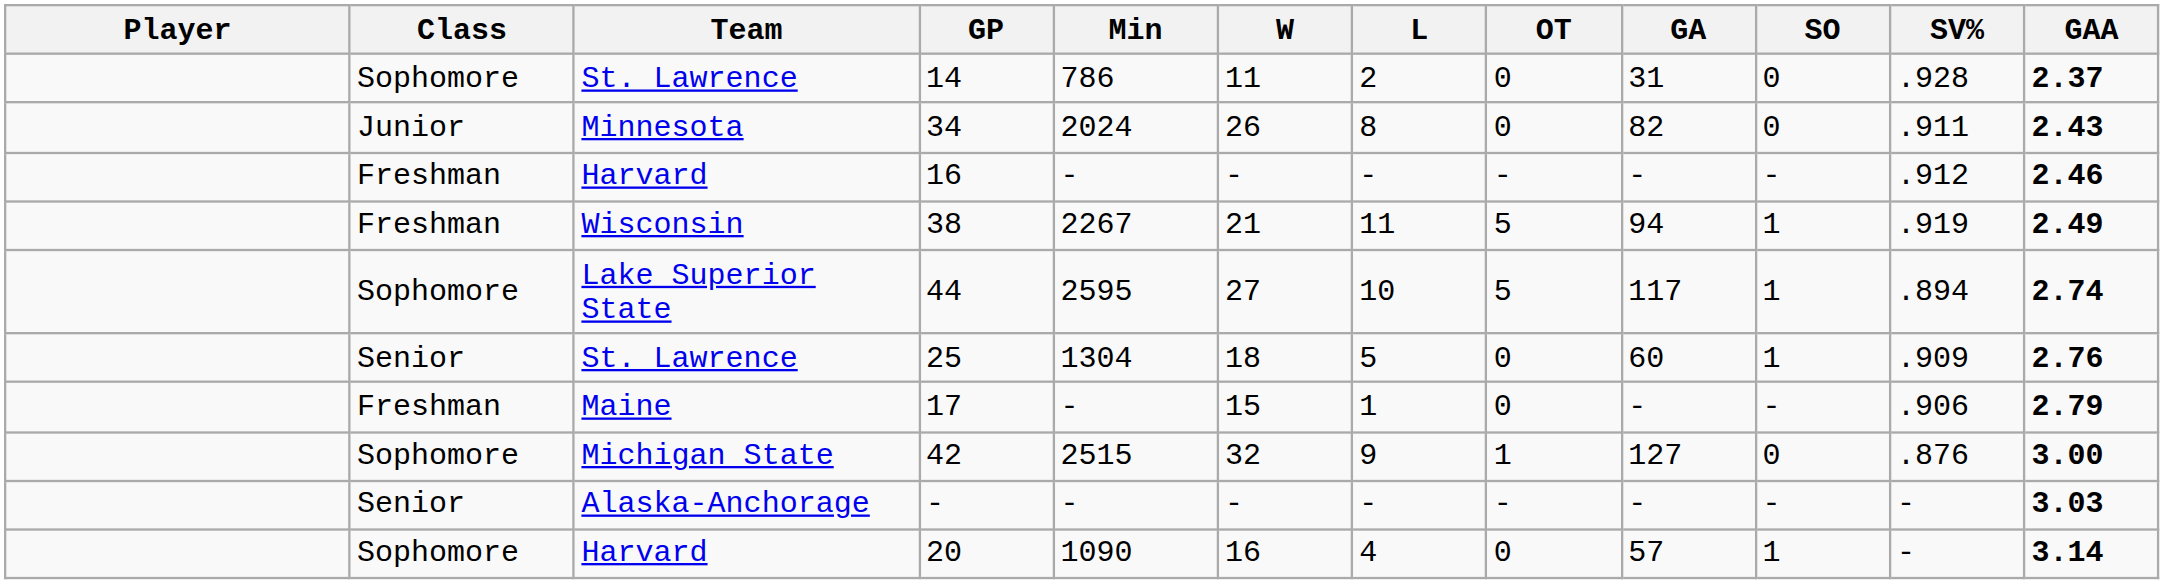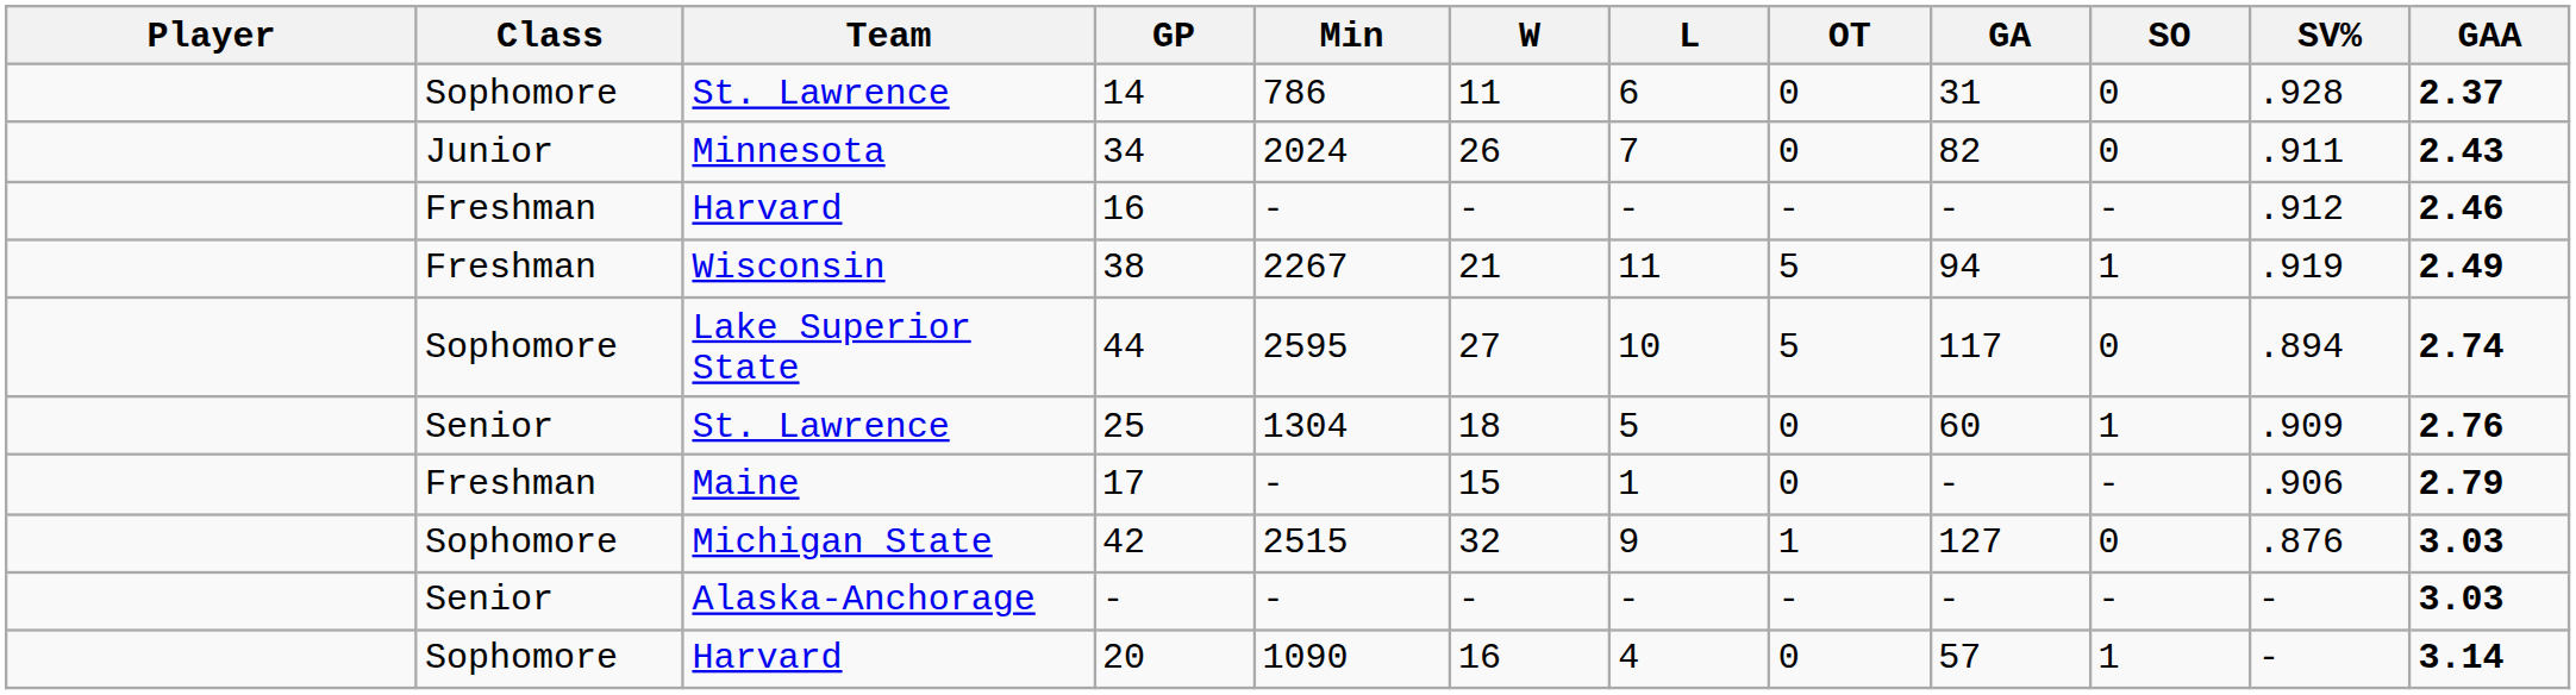 <table class="wikitable sortable">
 <tr>
 <th style="width: 11em;">Player</th>
 <th style="width: 7em;">Class</th>
 <th style="width: 11em;">Team</th>
 <th style="width: 4em;">GP</th>
 <th style="width: 5em;">Min</th>
 <th style="width: 4em;">W</th>
 <th style="width: 4em;">L</th>
 <th style="width: 4em;">OT</th>
 <th style="width: 4em;">GA</th>
 <th style="width: 4em;">SO</th>
 <th style="width: 4em;">SV%</th>
 <th style="width: 4em;">GAA</th>
 </tr>
 <tr>
 <td></td>
 <td>Sophomore</td>
 <td><a href='#'>St. Lawrence</a></td>
 <td>14</td>
 <td>786</td>
 <td>11</td>
-<td>2</td>
+<td>6</td>
 <td>0</td>
 <td>31</td>
 <td>0</td>
 <td>.928</td>
 <td><strong>2.37</strong></td>
 </tr>
 <tr>
 <td></td>
 <td>Junior</td>
 <td><a href='#'>Minnesota</a></td>
 <td>34</td>
 <td>2024</td>
 <td>26</td>
-<td>8</td>
+<td>7</td>
 <td>0</td>
 <td>82</td>
 <td>0</td>
 <td>.911</td>
 <td><strong>2.43</strong></td>
 </tr>
 <tr>
 <td></td>
 <td>Freshman</td>
 <td><a href='#'>Harvard</a></td>
 <td>16</td>
 <td>-</td>
 <td>-</td>
 <td>-</td>
 <td>-</td>
 <td>-</td>
 <td>-</td>
 <td>.912</td>
 <td><strong>2.46</strong></td>
 </tr>
 <tr>
 <td></td>
 <td>Freshman</td>
 <td><a href='#'>Wisconsin</a></td>
 <td>38</td>
 <td>2267</td>
 <td>21</td>
 <td>11</td>
 <td>5</td>
 <td>94</td>
 <td>1</td>
 <td>.919</td>
 <td><strong>2.49</strong></td>
 </tr>
 <tr>
 <td></td>
 <td>Sophomore</td>
 <td><a href='#'>Lake Superior State</a></td>
 <td>44</td>
 <td>2595</td>
 <td>27</td>
 <td>10</td>
 <td>5</td>
 <td>117</td>
-<td>1</td>
+<td>0</td>
 <td>.894</td>
 <td><strong>2.74</strong></td>
 </tr>
 <tr>
 <td></td>
 <td>Senior</td>
 <td><a href='#'>St. Lawrence</a></td>
 <td>25</td>
 <td>1304</td>
 <td>18</td>
 <td>5</td>
 <td>0</td>
 <td>60</td>
 <td>1</td>
 <td>.909</td>
 <td><strong>2.76</strong></td>
 </tr>
 <tr>
 <td></td>
 <td>Freshman</td>
 <td><a href='#'>Maine</a></td>
 <td>17</td>
 <td>-</td>
 <td>15</td>
 <td>1</td>
 <td>0</td>
 <td>-</td>
 <td>-</td>
 <td>.906</td>
 <td><strong>2.79</strong></td>
 </tr>
 <tr>
 <td></td>
 <td>Sophomore</td>
 <td><a href='#'>Michigan State</a></td>
 <td>42</td>
 <td>2515</td>
 <td>32</td>
 <td>9</td>
 <td>1</td>
 <td>127</td>
 <td>0</td>
 <td>.876</td>
-<td><strong>3.00</strong></td>
+<td><strong>3.03</strong></td>
 </tr>
 <tr>
 <td></td>
 <td>Senior</td>
 <td><a href='#'>Alaska-Anchorage</a></td>
 <td>-</td>
 <td>-</td>
 <td>-</td>
 <td>-</td>
 <td>-</td>
 <td>-</td>
 <td>-</td>
 <td>-</td>
 <td><strong>3.03</strong></td>
 </tr>
 <tr>
 <td></td>
 <td>Sophomore</td>
 <td><a href='#'>Harvard</a></td>
 <td>20</td>
 <td>1090</td>
 <td>16</td>
 <td>4</td>
 <td>0</td>
 <td>57</td>
 <td>1</td>
 <td>-</td>
 <td><strong>3.14</strong></td>
 </tr>
 </table>
